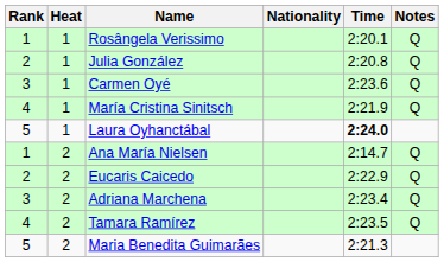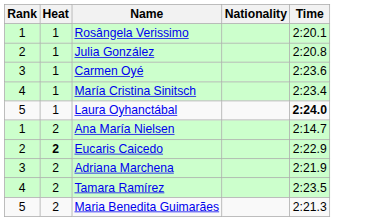 <table class="wikitable sortable" style="text-align:center">
 <tr>
 <th>Rank</th>
 <th>Heat</th>
 <th>Name</th>
 <th>Nationality</th>
 <th>Time</th>
-<th>Notes</th>
 </tr>
 <tr bgcolor=ccffcc>
 <td>1</td>
 <td>1</td>
 <td align=left><a href='#'>Rosângela Verissimo</a></td>
 <td align=left></td>
 <td>2:20.1</td>
-<td>Q</td>
 </tr>
 <tr bgcolor=ccffcc>
 <td>2</td>
 <td>1</td>
 <td align=left><a href='#'>Julia González</a></td>
 <td align=left></td>
 <td>2:20.8</td>
-<td>Q</td>
 </tr>
 <tr bgcolor=ccffcc>
 <td>3</td>
 <td>1</td>
 <td align=left><a href='#'>Carmen Oyé</a></td>
 <td align=left></td>
 <td>2:23.6</td>
-<td>Q</td>
 </tr>
 <tr bgcolor=ccffcc>
 <td>4</td>
 <td>1</td>
 <td align=left><a href='#'>María Cristina Sinitsch</a></td>
 <td align=left></td>
-<td>2:21.9</td>
-<td>Q</td>
+<td>2:23.4</td>
 </tr>
 <tr>
 <td>5</td>
 <td>1</td>
 <td align=left><a href='#'>Laura Oyhanctábal</a></td>
 <td align=left></td>
 <td><strong>2:24.0</strong></td>
-<td></td>
 </tr>
 <tr bgcolor=ccffcc>
 <td>1</td>
 <td>2</td>
 <td align=left><a href='#'>Ana María Nielsen</a></td>
 <td align=left></td>
 <td>2:14.7</td>
-<td>Q</td>
 </tr>
 <tr bgcolor=ccffcc>
 <td>2</td>
-<td>2</td>
+<td><strong>2</strong></td>
 <td align=left><a href='#'>Eucaris Caicedo</a></td>
 <td align=left></td>
 <td>2:22.9</td>
-<td>Q</td>
 </tr>
 <tr bgcolor=ccffcc>
 <td>3</td>
 <td>2</td>
 <td align=left><a href='#'>Adriana Marchena</a></td>
 <td align=left></td>
-<td>2:23.4</td>
-<td>Q</td>
+<td>2:21.9</td>
 </tr>
 <tr bgcolor=ccffcc>
 <td>4</td>
 <td>2</td>
 <td align=left><a href='#'>Tamara Ramírez</a></td>
 <td align=left></td>
 <td>2:23.5</td>
-<td>Q</td>
 </tr>
 <tr>
 <td>5</td>
 <td>2</td>
 <td align=left><a href='#'>Maria Benedita Guimarães</a></td>
 <td align=left></td>
 <td>2:21.3</td>
-<td></td>
 </tr>
 </table>
